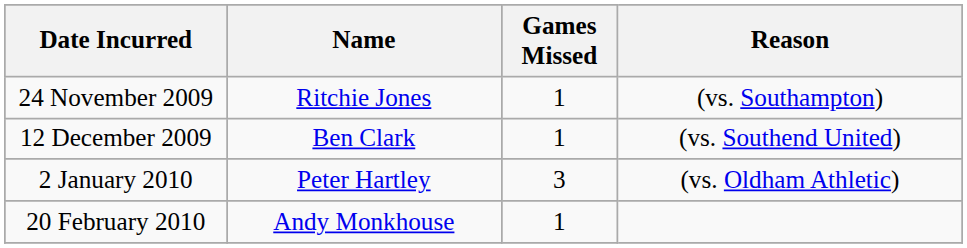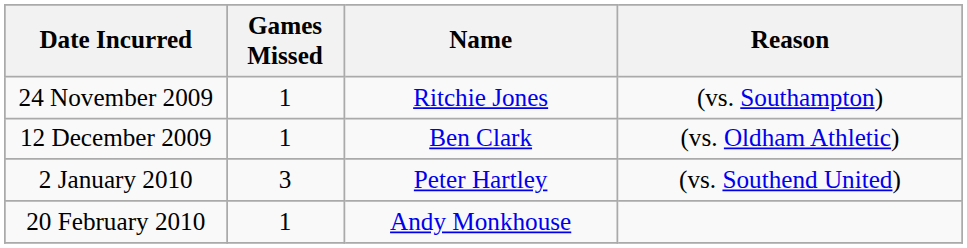 <table class="wikitable" style="font-size: 90%; text-align: center;">
 <tr>
 <th width=120>Date Incurred</th>
+<th width=60>Games Missed</th>
 <th width=150>Name</th>
-<th width=60>Games Missed</th>
 <th width=190>Reason</th>
 </tr>
 <tr>
 <td>24 November 2009</td>
+<td>1</td>
 <td><a href='#'>Ritchie Jones</a></td>
-<td>1</td>
 <td> (vs. <a href='#'>Southampton</a>)</td>
 </tr>
 <tr>
 <td>12 December 2009</td>
+<td>1</td>
 <td><a href='#'>Ben Clark</a></td>
-<td>1</td>
+<td> (vs. <a href='#'>Oldham Athletic</a>)</td>
+</tr>
+<tr>
+<td>2 January 2010</td>
+<td>3</td>
+<td><a href='#'>Peter Hartley</a></td>
 <td> (vs. <a href='#'>Southend United</a>)</td>
 </tr>
 <tr>
-<td>2 January 2010</td>
-<td><a href='#'>Peter Hartley</a></td>
-<td>3</td>
-<td> (vs. <a href='#'>Oldham Athletic</a>)</td>
-</tr>
-<tr>
 <td>20 February 2010</td>
+<td>1</td>
 <td><a href='#'>Andy Monkhouse</a></td>
-<td>1</td>
 <td></td>
 </tr>
 </table>
